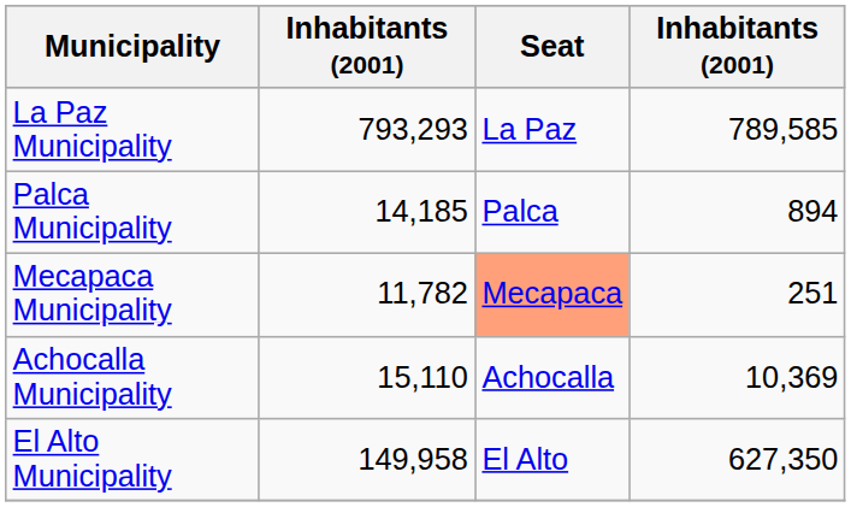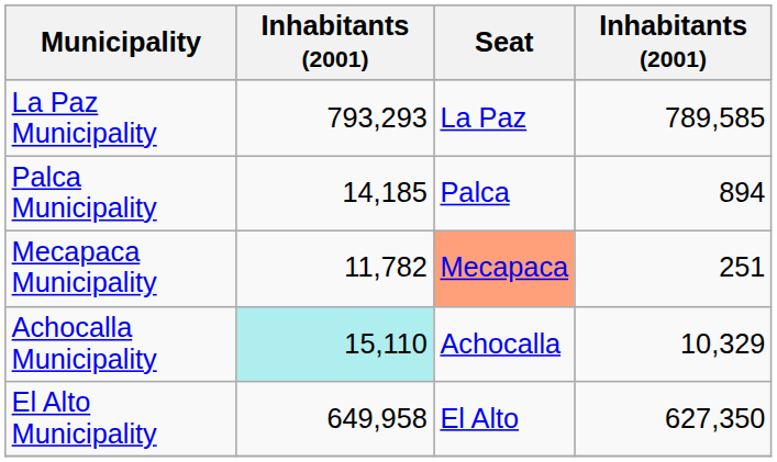 <table class="wikitable" style="width:35%;">
 <tr bgcolor=silver>
 <th><strong>Municipality</strong></th>
 <th><strong>Inhabitants <small> (2001)</small> </strong></th>
 <th><strong>Seat</strong></th>
 <th><strong>Inhabitants <small> (2001)</small> </strong></th>
 </tr>
 <tr>
 <td><a href='#'>La Paz Municipality</a></td>
 <td align="right">793,293</td>
 <td><a href='#'>La Paz</a></td>
 <td align="right">789,585</td>
 </tr>
 <tr>
 <td><a href='#'>Palca Municipality</a></td>
 <td align="right">14,185</td>
 <td><a href='#'>Palca</a></td>
 <td align="right">894</td>
 </tr>
 <tr>
 <td><a href='#'>Mecapaca Municipality</a></td>
 <td align="right">11,782</td>
 <td style="background: lightsalmon;"><a href='#'>Mecapaca</a></td>
 <td align="right">251</td>
 </tr>
 <tr>
 <td><a href='#'>Achocalla Municipality</a></td>
-<td align="right">15,110</td>
+<td align="right" style="background: paleturquoise;">15,110</td>
 <td><a href='#'>Achocalla</a></td>
-<td align="right">10,369</td>
+<td align="right">10,329</td>
 </tr>
 <tr>
 <td><a href='#'>El Alto Municipality</a></td>
-<td align="right">149,958</td>
+<td align="right">649,958</td>
 <td><a href='#'>El Alto</a></td>
 <td align="right">627,350</td>
 </tr>
 <tr>
 </tr>
 </table>
